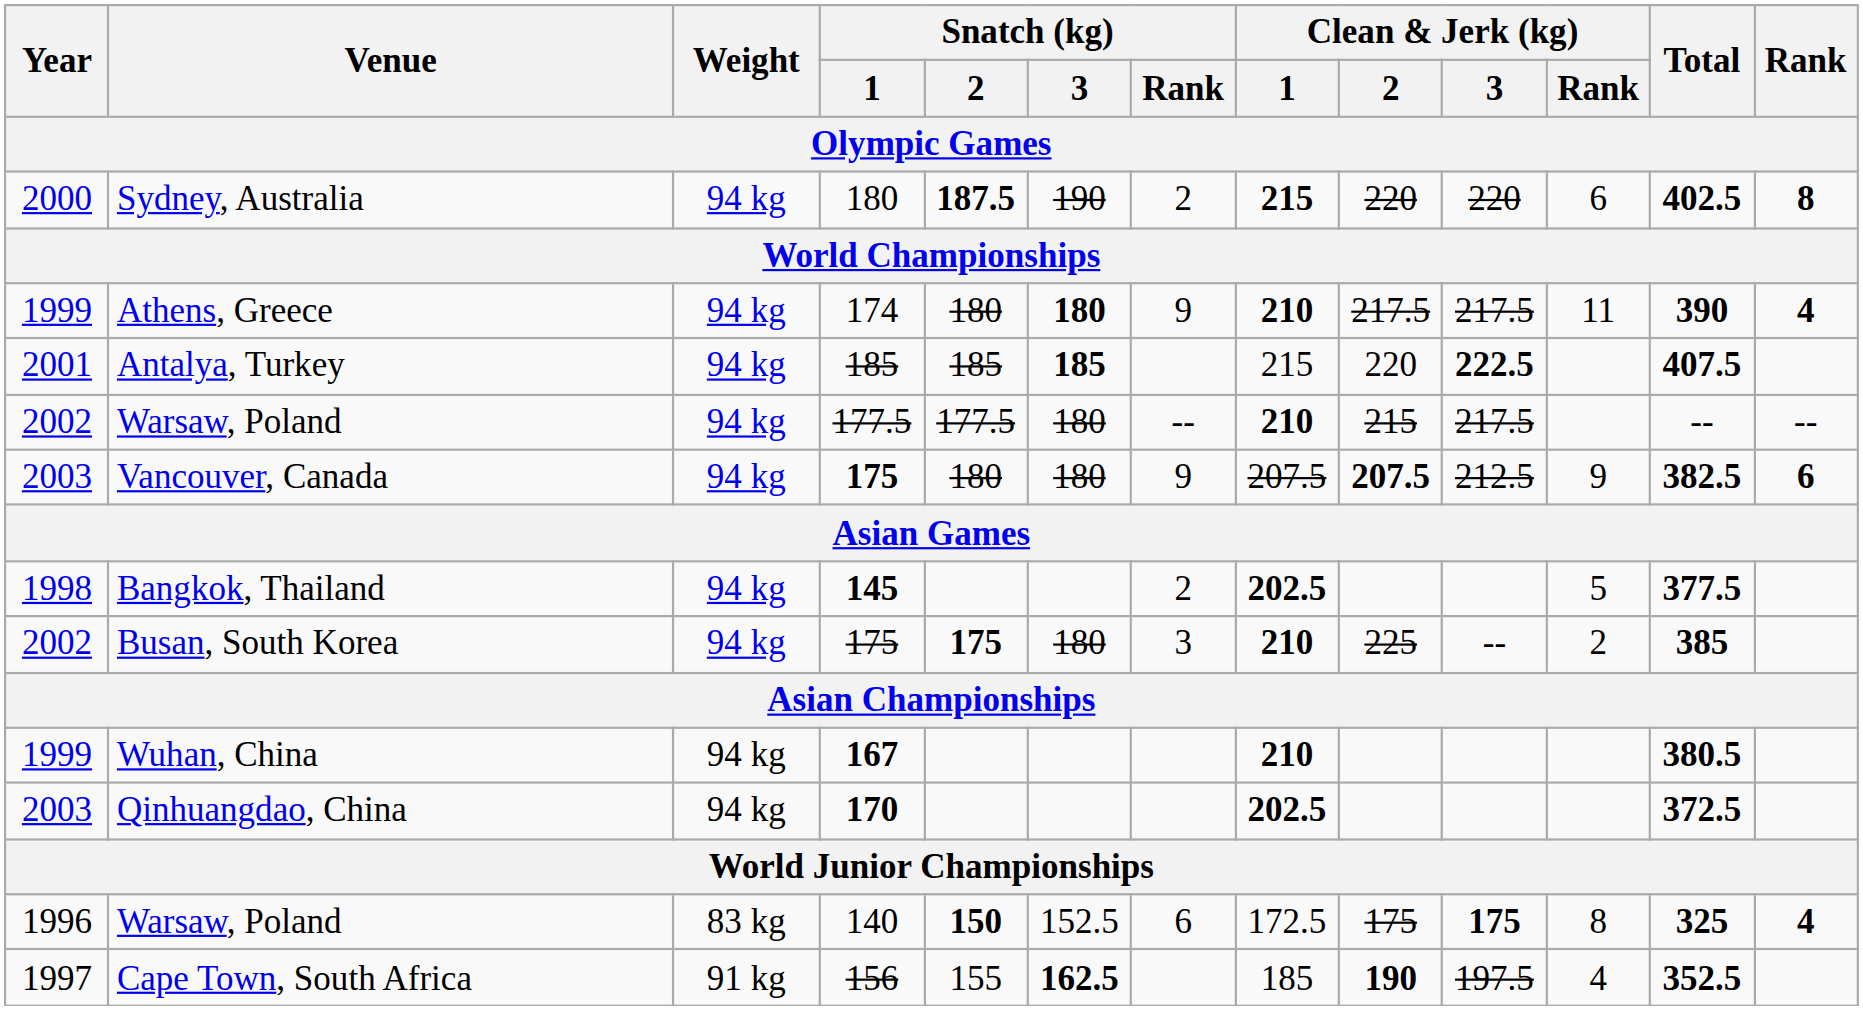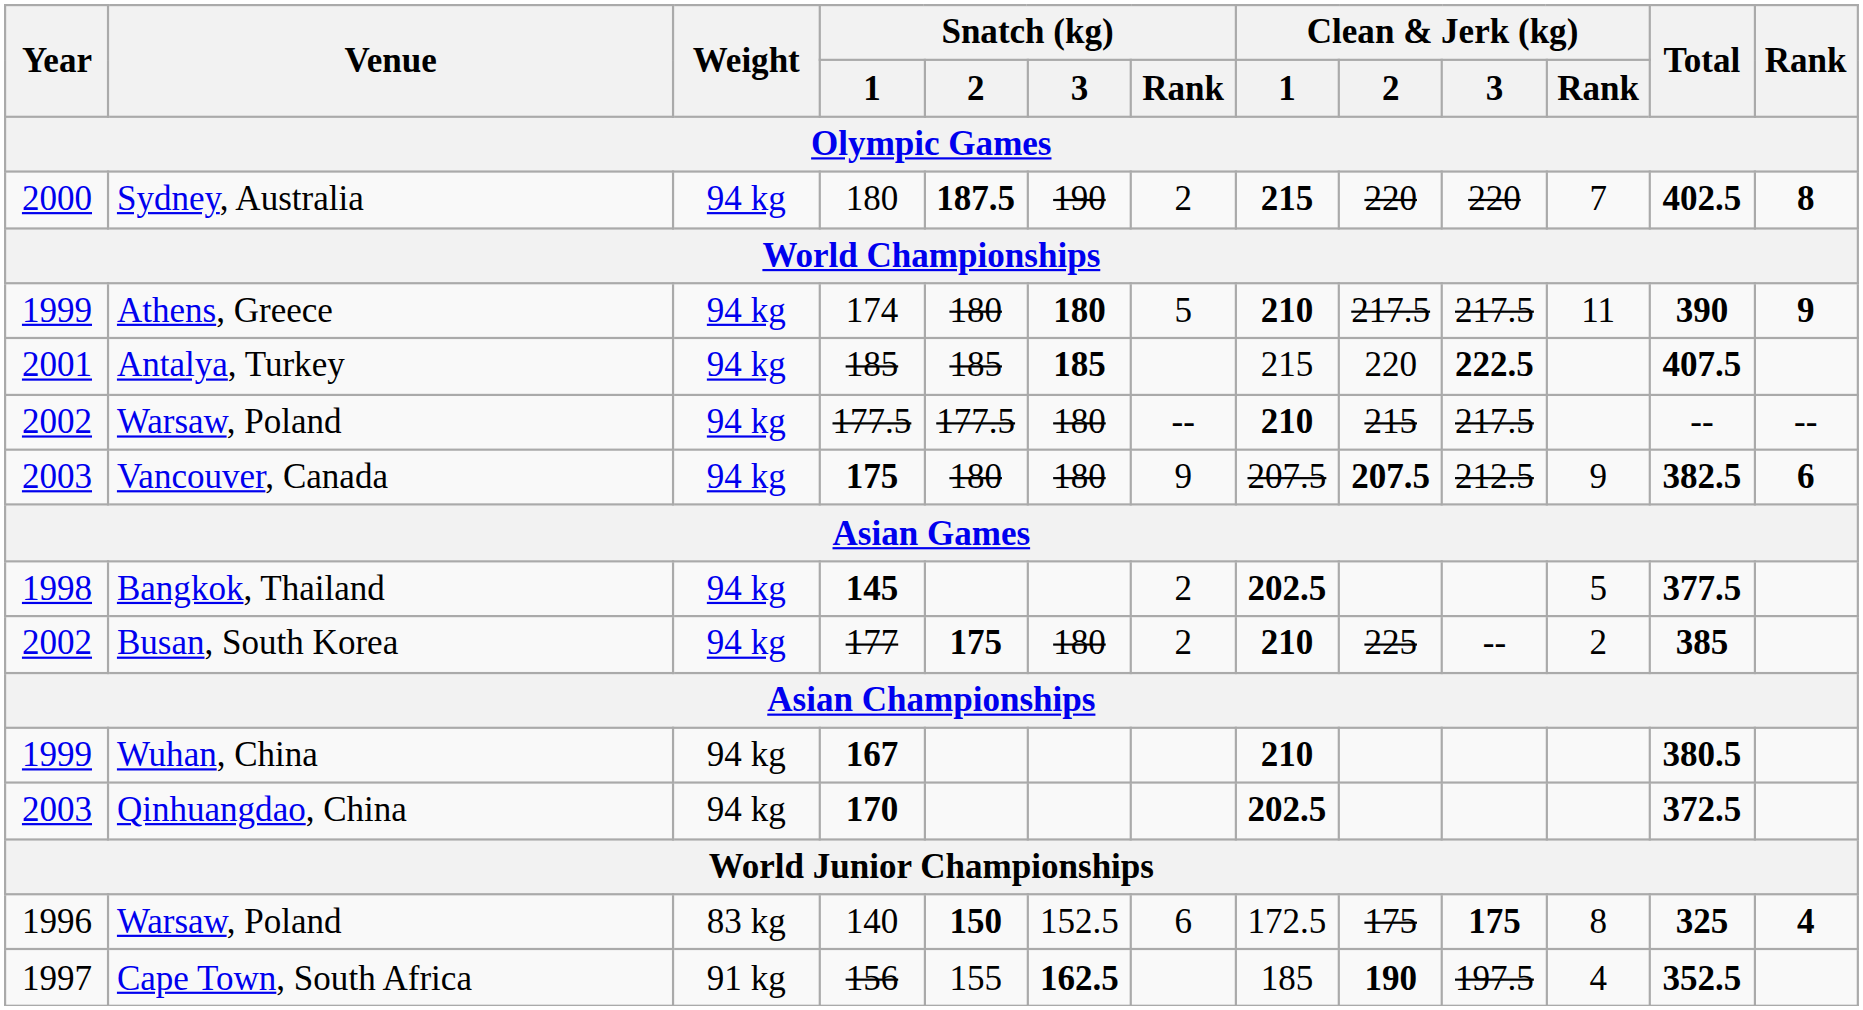 <table class = "wikitable" style="text-align:center;">
 <tr>
 <th rowspan=2 width=40>Year</th>
 <th rowspan=2 width=250>Venue</th>
 <th rowspan=2 width=60>Weight</th>
 <th colspan=4>Snatch (kg)</th>
 <th colspan=4>Clean & Jerk (kg)</th>
 <th rowspan=2 width=40>Total</th>
 <th rowspan=2 width=40>Rank</th>
 </tr>
 <tr>
 <th width=40>1</th>
 <th width=40>2</th>
 <th width=40>3</th>
 <th width=40>Rank</th>
 <th width=40>1</th>
 <th width=40>2</th>
 <th width=40>3</th>
 <th width=40>Rank</th>
 </tr>
 <tr>
 <th colspan=13><a href='#'>Olympic Games</a></th>
 </tr>
 <tr>
 <td><a href='#'>2000</a></td>
 <td align=left> <a href='#'>Sydney</a>, Australia</td>
 <td><a href='#'>94 kg</a></td>
 <td>180</td>
 <td><strong>187.5</strong></td>
 <td><s>190</s></td>
 <td>2</td>
 <td><strong>215</strong></td>
 <td><s>220</s></td>
 <td><s>220</s></td>
-<td>6</td>
+<td>7</td>
 <td><strong>402.5</strong></td>
 <td><strong>8</strong></td>
 </tr>
 <tr>
 <th colspan=13><a href='#'>World Championships</a></th>
 </tr>
 <tr>
 <td><a href='#'>1999</a></td>
 <td align=left> <a href='#'>Athens</a>, Greece</td>
 <td><a href='#'>94 kg</a></td>
 <td>174</td>
 <td><s>180</s></td>
 <td><strong>180</strong></td>
-<td>9</td>
+<td>5</td>
 <td><strong>210</strong></td>
 <td><s>217.5</s></td>
 <td><s>217.5</s></td>
 <td>11</td>
 <td><strong>390</strong></td>
-<td><strong>4</strong></td>
+<td><strong>9</strong></td>
 </tr>
 <tr>
 <td><a href='#'>2001</a></td>
 <td align=left> <a href='#'>Antalya</a>, Turkey</td>
 <td><a href='#'>94 kg</a></td>
 <td><s>185</s></td>
 <td><s>185</s></td>
 <td><strong>185</strong></td>
 <td><strong></strong></td>
 <td>215</td>
 <td>220</td>
 <td><strong>222.5</strong></td>
 <td><strong></strong></td>
 <td><strong>407.5</strong></td>
 <td><strong></strong></td>
 </tr>
 <tr>
 <td><a href='#'>2002</a></td>
 <td align=left> <a href='#'>Warsaw</a>, Poland</td>
 <td><a href='#'>94 kg</a></td>
 <td><s>177.5</s></td>
 <td><s>177.5</s></td>
 <td><s>180</s></td>
 <td>--</td>
 <td><strong>210</strong></td>
 <td><s>215</s></td>
 <td><s>217.5</s></td>
 <td><strong></strong></td>
 <td>--</td>
 <td>--</td>
 </tr>
 <tr>
 <td><a href='#'>2003</a></td>
 <td align=left> <a href='#'>Vancouver</a>, Canada</td>
 <td><a href='#'>94 kg</a></td>
 <td><strong>175</strong></td>
 <td><s>180</s></td>
 <td><s>180</s></td>
 <td>9</td>
 <td><s>207.5</s></td>
 <td><strong>207.5</strong></td>
 <td><s>212.5</s></td>
 <td>9</td>
 <td><strong>382.5</strong></td>
 <td><strong>6</strong></td>
 </tr>
 <tr>
 <th colspan=13><a href='#'>Asian Games</a></th>
 </tr>
 <tr>
 <td><a href='#'>1998</a></td>
 <td align=left> <a href='#'>Bangkok</a>, Thailand</td>
 <td><a href='#'>94 kg</a></td>
 <td><strong>145</strong></td>
 <td></td>
 <td></td>
 <td>2</td>
 <td><strong>202.5</strong></td>
 <td></td>
 <td></td>
 <td>5</td>
 <td><strong>377.5</strong></td>
 <td><strong></strong></td>
 </tr>
 <tr>
 <td><a href='#'>2002</a></td>
 <td align=left> <a href='#'>Busan</a>, South Korea</td>
 <td><a href='#'>94 kg</a></td>
-<td><s>175</s></td>
+<td><s>177</s></td>
 <td><strong>175</strong></td>
 <td><s>180</s></td>
-<td>3</td>
+<td>2</td>
 <td><strong>210</strong></td>
 <td><s>225</s></td>
 <td>--</td>
 <td>2</td>
 <td><strong>385</strong></td>
 <td></td>
 </tr>
 <tr>
 <th colspan=13><a href='#'>Asian Championships</a></th>
 </tr>
 <tr>
 <td><a href='#'>1999</a></td>
 <td align=left> <a href='#'>Wuhan</a>, China</td>
 <td>94 kg</td>
 <td><strong>167</strong></td>
 <td></td>
 <td></td>
 <td><strong></strong></td>
 <td><strong>210</strong></td>
 <td></td>
 <td></td>
 <td><strong></strong></td>
 <td><strong>380.5</strong></td>
 <td><strong></strong></td>
 </tr>
 <tr>
 <td><a href='#'>2003</a></td>
 <td align=left> <a href='#'>Qinhuangdao</a>, China</td>
 <td>94 kg</td>
 <td><strong>170</strong></td>
 <td></td>
 <td></td>
 <td><strong></strong></td>
 <td><strong>202.5</strong></td>
 <td></td>
 <td></td>
 <td><strong></strong></td>
 <td><strong>372.5</strong></td>
 <td><strong></strong></td>
 </tr>
 <tr>
 <th colspan=13>World Junior Championships</th>
 </tr>
 <tr>
 <td>1996</td>
 <td align=left> <a href='#'>Warsaw</a>, Poland</td>
 <td>83 kg</td>
 <td>140</td>
 <td><strong>150</strong></td>
 <td>152.5</td>
 <td>6</td>
 <td>172.5</td>
 <td><s>175</s></td>
 <td><strong>175</strong></td>
 <td>8</td>
 <td><strong>325</strong></td>
 <td><strong>4</strong></td>
 </tr>
 <tr>
 <td>1997</td>
 <td align=left> <a href='#'>Cape Town</a>, South Africa</td>
 <td>91 kg</td>
 <td><s>156</s></td>
 <td>155</td>
 <td><strong>162.5</strong></td>
 <td><strong></strong></td>
 <td>185</td>
 <td><strong>190</strong></td>
 <td><s>197.5</s></td>
 <td>4</td>
 <td><strong>352.5</strong></td>
 <td><strong></strong></td>
 </tr>
 <tr>
 </tr>
 </table>
